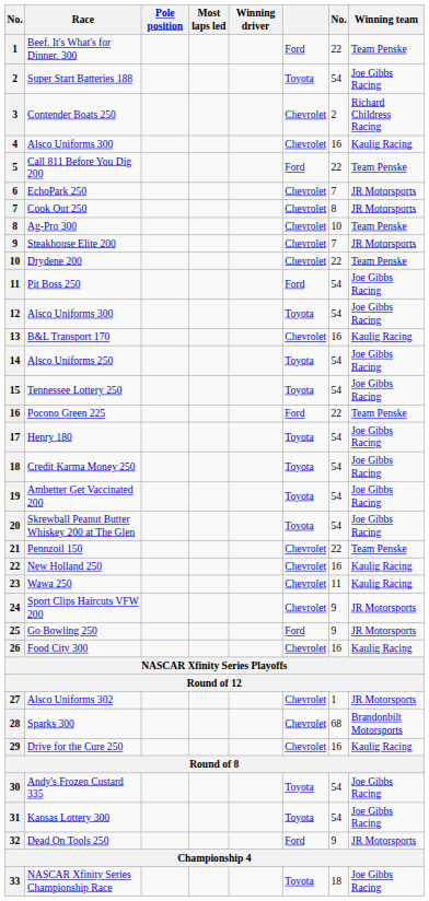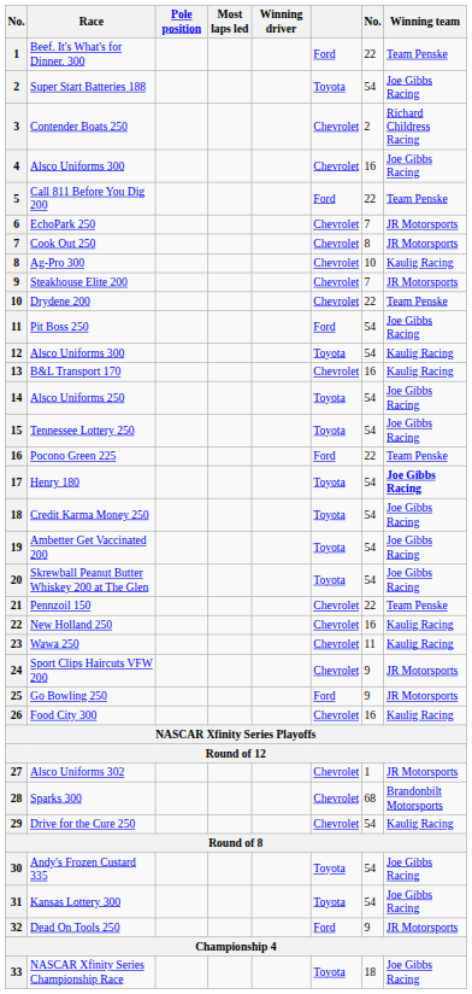 <table class="wikitable" style="font-size:95%">
 <tr>
 <th>No.</th>
 <th>Race</th>
 <th><a href='#'>Pole position</a></th>
 <th>Most laps led</th>
 <th>Winning driver</th>
 <th></th>
 <th>No.</th>
 <th>Winning team</th>
 </tr>
 <tr>
 <th>1</th>
 <td><a href='#'>Beef. It's What's for Dinner. 300</a></td>
 <td></td>
 <td><br><br></td>
 <td></td>
 <td><a href='#'>Ford</a></td>
 <td>22</td>
 <td><a href='#'>Team Penske</a></td>
 </tr>
 <tr>
 <th>2</th>
 <td><a href='#'>Super Start Batteries 188</a></td>
 <td></td>
 <td></td>
 <td></td>
 <td><a href='#'>Toyota</a></td>
 <td>54</td>
 <td><a href='#'>Joe Gibbs Racing</a></td>
 </tr>
 <tr>
 <th>3</th>
 <td><a href='#'>Contender Boats 250</a></td>
 <td></td>
 <td></td>
 <td></td>
 <td><a href='#'>Chevrolet</a></td>
 <td>2</td>
 <td><a href='#'>Richard Childress Racing</a></td>
 </tr>
 <tr>
 <th>4</th>
 <td><a href='#'>Alsco Uniforms 300</a></td>
 <td></td>
 <td></td>
 <td></td>
 <td><a href='#'>Chevrolet</a></td>
 <td>16</td>
-<td><a href='#'>Kaulig Racing</a></td>
+<td><a href='#'>Joe Gibbs Racing</a></td>
 </tr>
 <tr>
 <th>5</th>
 <td><a href='#'>Call 811 Before You Dig 200</a></td>
 <td></td>
 <td></td>
 <td></td>
 <td><a href='#'>Ford</a></td>
 <td>22</td>
 <td><a href='#'>Team Penske</a></td>
 </tr>
 <tr>
 <th>6</th>
 <td><a href='#'>EchoPark 250</a></td>
 <td></td>
 <td></td>
 <td></td>
 <td><a href='#'>Chevrolet</a></td>
 <td>7</td>
 <td><a href='#'>JR Motorsports</a></td>
 </tr>
 <tr>
 <th>7</th>
 <td><a href='#'>Cook Out 250</a></td>
 <td></td>
 <td></td>
 <td></td>
 <td><a href='#'>Chevrolet</a></td>
 <td>8</td>
 <td><a href='#'>JR Motorsports</a></td>
 </tr>
 <tr>
 <th>8</th>
 <td><a href='#'>Ag-Pro 300</a></td>
 <td></td>
 <td></td>
 <td></td>
 <td><a href='#'>Chevrolet</a></td>
 <td>10</td>
-<td><a href='#'>Team Penske</a></td>
+<td><a href='#'>Kaulig Racing</a></td>
 </tr>
 <tr>
 <th>9</th>
 <td><a href='#'>Steakhouse Elite 200</a></td>
 <td></td>
 <td></td>
 <td></td>
 <td><a href='#'>Chevrolet</a></td>
 <td>7</td>
 <td><a href='#'>JR Motorsports</a></td>
 </tr>
 <tr>
 <th>10</th>
 <td><a href='#'>Drydene 200</a></td>
 <td></td>
 <td></td>
 <td></td>
 <td><a href='#'>Chevrolet</a></td>
 <td>22</td>
 <td><a href='#'>Team Penske</a></td>
 </tr>
 <tr>
 <th>11</th>
 <td><a href='#'>Pit Boss 250</a></td>
 <td></td>
 <td></td>
 <td></td>
 <td><a href='#'>Ford</a></td>
 <td>54</td>
 <td><a href='#'>Joe Gibbs Racing</a></td>
 </tr>
 <tr>
 <th>12</th>
 <td><a href='#'>Alsco Uniforms 300</a></td>
 <td></td>
 <td></td>
 <td></td>
 <td><a href='#'>Toyota</a></td>
 <td>54</td>
-<td><a href='#'>Joe Gibbs Racing</a></td>
+<td><a href='#'>Kaulig Racing</a></td>
 </tr>
 <tr>
 <th>13</th>
 <td><a href='#'>B&L Transport 170</a></td>
 <td></td>
 <td></td>
 <td></td>
 <td><a href='#'>Chevrolet</a></td>
 <td>16</td>
 <td><a href='#'>Kaulig Racing</a></td>
 </tr>
 <tr>
 <th>14</th>
 <td><a href='#'>Alsco Uniforms 250</a></td>
 <td></td>
 <td></td>
 <td></td>
 <td><a href='#'>Toyota</a></td>
 <td>54</td>
 <td><a href='#'>Joe Gibbs Racing</a></td>
 </tr>
 <tr>
 <th>15</th>
 <td><a href='#'>Tennessee Lottery 250</a></td>
 <td></td>
 <td></td>
 <td></td>
 <td><a href='#'>Toyota</a></td>
 <td>54</td>
 <td><a href='#'>Joe Gibbs Racing</a></td>
 </tr>
 <tr>
 <th>16</th>
 <td><a href='#'>Pocono Green 225</a></td>
 <td></td>
 <td></td>
 <td></td>
 <td><a href='#'>Ford</a></td>
 <td>22</td>
 <td><a href='#'>Team Penske</a></td>
 </tr>
 <tr>
 <th>17</th>
 <td><a href='#'>Henry 180</a></td>
 <td></td>
 <td></td>
 <td></td>
 <td><a href='#'>Toyota</a></td>
 <td>54</td>
-<td><a href='#'>Joe Gibbs Racing</a></td>
+<td><strong><a href='#'>Joe Gibbs Racing</a></strong></td>
 </tr>
 <tr>
 <th>18</th>
 <td><a href='#'>Credit Karma Money 250</a></td>
 <td></td>
 <td></td>
 <td></td>
 <td><a href='#'>Toyota</a></td>
 <td>54</td>
 <td><a href='#'>Joe Gibbs Racing</a></td>
 </tr>
 <tr>
 <th>19</th>
 <td><a href='#'>Ambetter Get Vaccinated 200</a></td>
 <td></td>
 <td></td>
 <td></td>
 <td><a href='#'>Toyota</a></td>
 <td>54</td>
 <td><a href='#'>Joe Gibbs Racing</a></td>
 </tr>
 <tr>
 <th>20</th>
 <td><a href='#'>Skrewball Peanut Butter Whiskey 200 at The Glen</a></td>
 <td></td>
 <td></td>
 <td></td>
 <td><a href='#'>Toyota</a></td>
 <td>54</td>
 <td><a href='#'>Joe Gibbs Racing</a></td>
 </tr>
 <tr>
 <th>21</th>
 <td><a href='#'>Pennzoil 150</a></td>
 <td></td>
 <td></td>
 <td></td>
 <td><a href='#'>Chevrolet</a></td>
 <td>22</td>
 <td><a href='#'>Team Penske</a></td>
 </tr>
 <tr>
 <th>22</th>
 <td><a href='#'>New Holland 250</a></td>
 <td></td>
 <td></td>
 <td></td>
 <td><a href='#'>Chevrolet</a></td>
 <td>16</td>
 <td><a href='#'>Kaulig Racing</a></td>
 </tr>
 <tr>
 <th>23</th>
 <td><a href='#'>Wawa 250</a></td>
 <td></td>
 <td></td>
 <td></td>
 <td><a href='#'>Chevrolet</a></td>
 <td>11</td>
 <td><a href='#'>Kaulig Racing</a></td>
 </tr>
 <tr>
 <th>24</th>
 <td><a href='#'>Sport Clips Haircuts VFW 200</a></td>
 <td></td>
 <td></td>
 <td></td>
 <td><a href='#'>Chevrolet</a></td>
 <td>9</td>
 <td><a href='#'>JR Motorsports</a></td>
 </tr>
 <tr>
 <th>25</th>
 <td><a href='#'>Go Bowling 250</a></td>
 <td></td>
 <td></td>
 <td></td>
 <td><a href='#'>Ford</a></td>
 <td>9</td>
 <td><a href='#'>JR Motorsports</a></td>
 </tr>
 <tr>
 <th>26</th>
 <td><a href='#'>Food City 300</a></td>
 <td></td>
 <td></td>
 <td></td>
 <td><a href='#'>Chevrolet</a></td>
 <td>16</td>
 <td><a href='#'>Kaulig Racing</a></td>
 </tr>
 <tr>
 <th colspan="8">NASCAR Xfinity Series Playoffs</th>
 </tr>
 <tr>
 <th colspan="8">Round of 12</th>
 </tr>
 <tr>
 <th>27</th>
 <td><a href='#'>Alsco Uniforms 302</a></td>
 <td></td>
 <td></td>
 <td></td>
 <td><a href='#'>Chevrolet</a></td>
 <td>1</td>
 <td><a href='#'>JR Motorsports</a></td>
 </tr>
 <tr>
 <th>28</th>
 <td><a href='#'>Sparks 300</a></td>
 <td></td>
 <td></td>
 <td></td>
 <td><a href='#'>Chevrolet</a></td>
 <td>68</td>
 <td><a href='#'>Brandonbilt Motorsports</a></td>
 </tr>
 <tr>
 <th>29</th>
 <td><a href='#'>Drive for the Cure 250</a></td>
 <td></td>
 <td></td>
 <td></td>
 <td><a href='#'>Chevrolet</a></td>
-<td>16</td>
+<td>54</td>
 <td><a href='#'>Kaulig Racing</a></td>
 </tr>
 <tr>
 <th colspan="8">Round of 8</th>
 </tr>
 <tr>
 <th>30</th>
 <td><a href='#'>Andy's Frozen Custard 335</a></td>
 <td></td>
 <td></td>
 <td></td>
 <td><a href='#'>Toyota</a></td>
 <td>54</td>
 <td><a href='#'>Joe Gibbs Racing</a></td>
 </tr>
 <tr>
 <th>31</th>
 <td><a href='#'>Kansas Lottery 300</a></td>
 <td></td>
 <td></td>
 <td></td>
 <td><a href='#'>Toyota</a></td>
 <td>54</td>
 <td><a href='#'>Joe Gibbs Racing</a></td>
 </tr>
 <tr>
 <th>32</th>
 <td><a href='#'>Dead On Tools 250</a></td>
 <td></td>
 <td></td>
 <td></td>
 <td><a href='#'>Ford</a></td>
 <td>9</td>
 <td><a href='#'>JR Motorsports</a></td>
 </tr>
 <tr>
 <th colspan="8">Championship 4</th>
 </tr>
 <tr>
 <th>33</th>
 <td><a href='#'>NASCAR Xfinity Series Championship Race</a></td>
 <td></td>
 <td></td>
 <td></td>
 <td><a href='#'>Toyota</a></td>
 <td>18</td>
 <td><a href='#'>Joe Gibbs Racing</a></td>
 </tr>
 </table>
